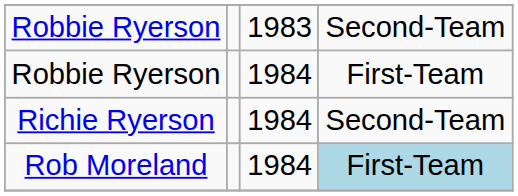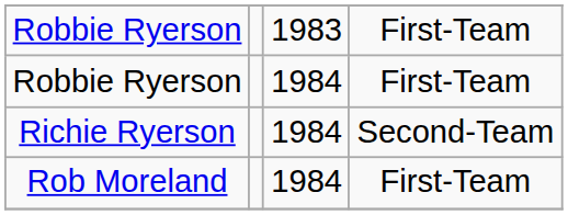 <table class="wikitable" style="text-align: center;">
 <tr>
 </tr>
 <tr>
 <td><a href='#'>Robbie Ryerson</a></td>
 <td></td>
 <td>1983</td>
-<td>Second-Team</td>
+<td>First-Team</td>
 </tr>
 <tr>
 <td>Robbie Ryerson</td>
 <td></td>
 <td>1984</td>
 <td>First-Team</td>
 </tr>
 <tr>
 <td><a href='#'>Richie Ryerson</a></td>
 <td></td>
 <td>1984</td>
 <td>Second-Team</td>
 </tr>
 <tr>
 <td><a href='#'>Rob Moreland</a></td>
 <td></td>
 <td>1984</td>
-<td style="background: lightblue;">First-Team</td>
+<td>First-Team</td>
 </tr>
 <tr>
 </tr>
 </table>
